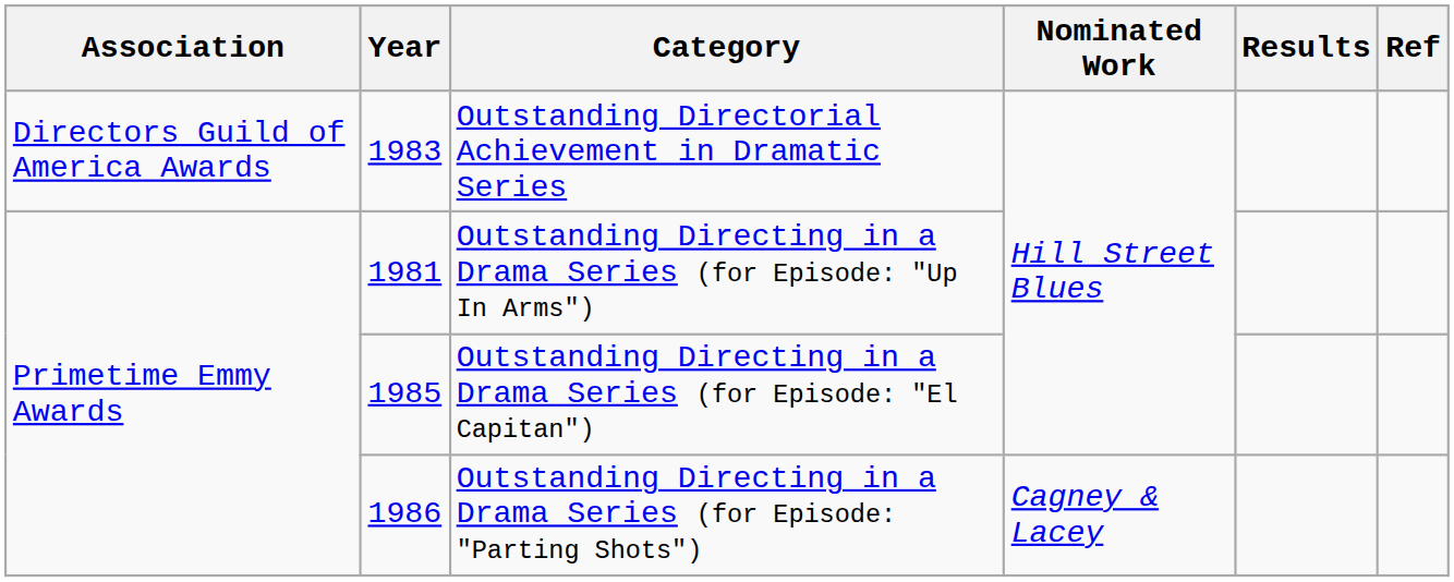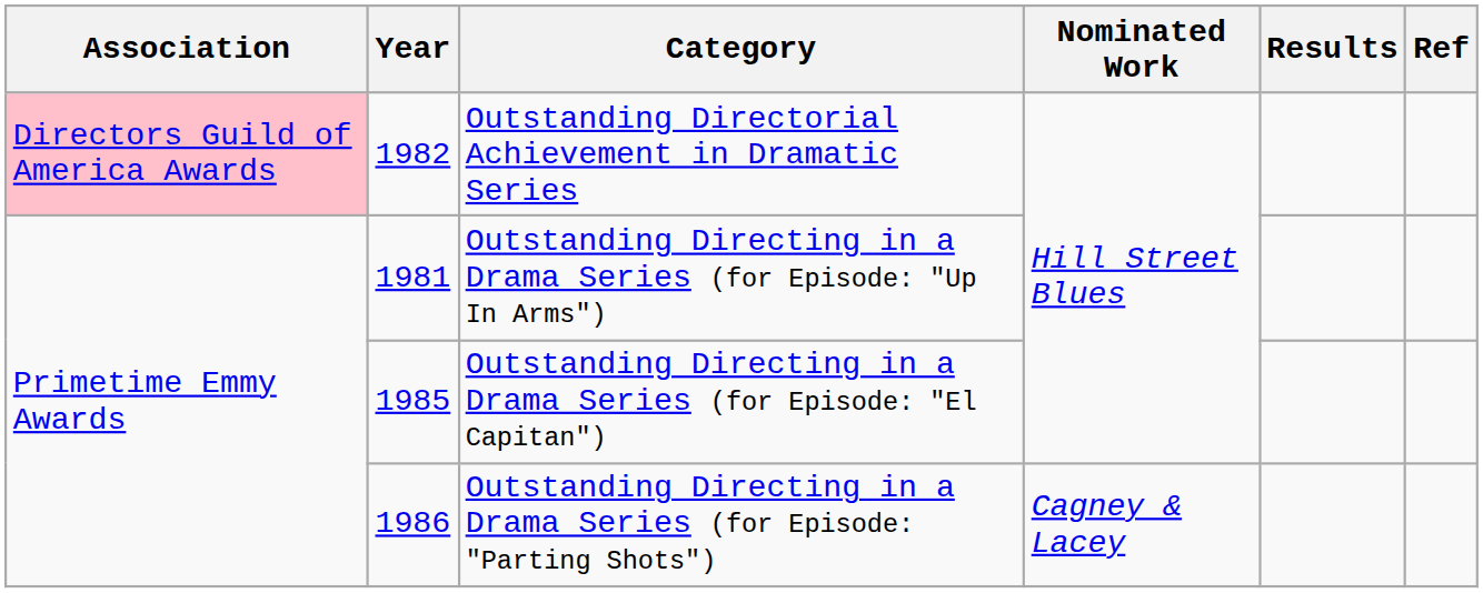 <table class="wikitable">
 <tr>
 <th>Association</th>
 <th>Year</th>
 <th>Category</th>
 <th>Nominated Work</th>
 <th>Results</th>
 <th>Ref</th>
 </tr>
 <tr>
-<td><a href='#'>Directors Guild of America Awards</a></td>
-<td><a href='#'>1983</a></td>
+<td style="background: pink;"><a href='#'>Directors Guild of America Awards</a></td>
+<td><a href='#'>1982</a></td>
 <td><a href='#'>Outstanding Directorial Achievement in Dramatic Series</a></td>
 <td rowspan="3"><em><a href='#'>Hill Street Blues</a></em></td>
 <td></td>
 <td></td>
 </tr>
 <tr>
 <td rowspan="3"><a href='#'>Primetime Emmy Awards</a></td>
 <td><a href='#'>1981</a></td>
 <td><a href='#'>Outstanding Directing in a Drama Series</a> <small>(for Episode: "Up In Arms")</small></td>
 <td></td>
 <td></td>
 </tr>
 <tr>
 <td><a href='#'>1985</a></td>
 <td><a href='#'>Outstanding Directing in a Drama Series</a> <small>(for Episode: "El Capitan")</small></td>
 <td></td>
 <td></td>
 </tr>
 <tr>
 <td><a href='#'>1986</a></td>
 <td><a href='#'>Outstanding Directing in a Drama Series</a> <small>(for Episode: "Parting Shots")</small></td>
 <td><em><a href='#'>Cagney & Lacey</a></em></td>
 <td></td>
 <td></td>
 </tr>
 </table>
